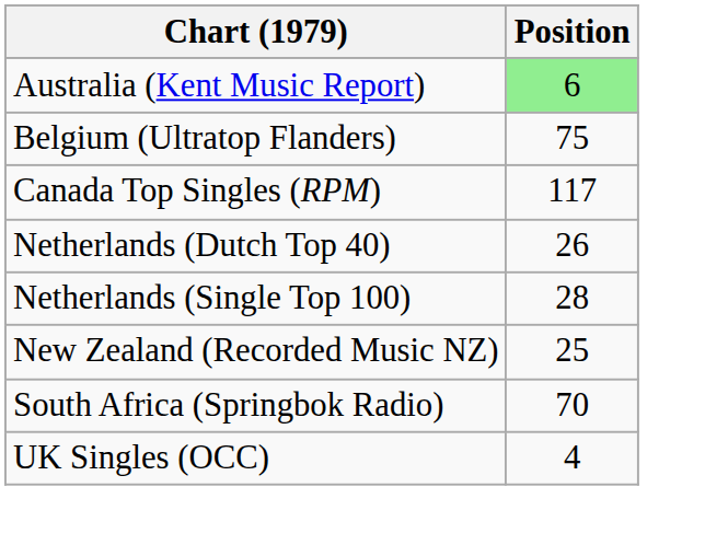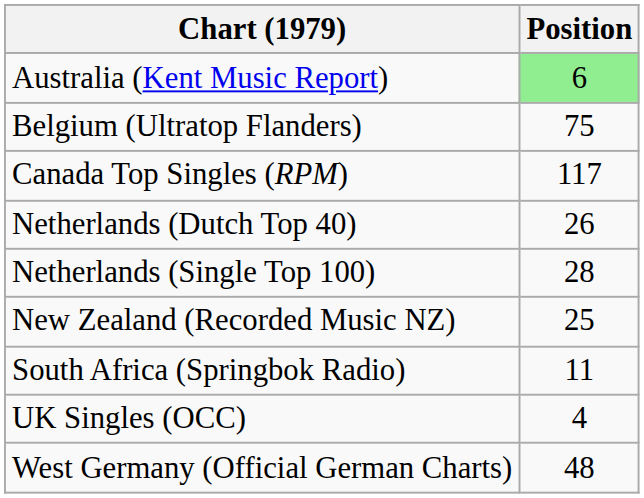 <table class="wikitable sortable">
 <tr>
 <th align="left">Chart (1979)</th>
 <th style="text-align:center;">Position</th>
 </tr>
 <tr>
 <td>Australia (<a href='#'>Kent Music Report</a>)</td>
 <td align="center" style="background: lightgreen;">6</td>
 </tr>
 <tr>
 <td>Belgium (Ultratop Flanders)</td>
 <td style="text-align:center;">75</td>
 </tr>
 <tr>
 <td>Canada Top Singles (<em>RPM</em>)</td>
 <td style="text-align:center;">117</td>
 </tr>
 <tr>
 <td>Netherlands (Dutch Top 40)</td>
 <td style="text-align:center;">26</td>
 </tr>
 <tr>
 <td>Netherlands (Single Top 100)</td>
 <td style="text-align:center;">28</td>
 </tr>
 <tr>
 <td>New Zealand (Recorded Music NZ)</td>
 <td style="text-align:center;">25</td>
 </tr>
 <tr>
 <td>South Africa (Springbok Radio)</td>
-<td align="center">70</td>
+<td align="center">11</td>
 </tr>
 <tr>
 <td>UK Singles (OCC)</td>
 <td style="text-align:center;">4</td>
 </tr>
+<tr>
+<td>West Germany (Official German Charts)</td>
+<td style="text-align:center;">48</td>
+</tr>
 </table>
